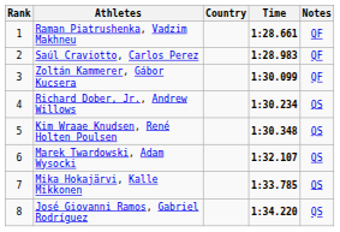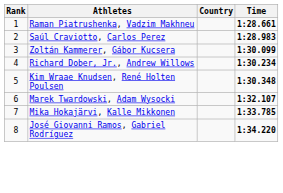 <table class="wikitable sortable" width=50% style="text-align:center">
 <tr>
 <th>Rank</th>
 <th>Athletes</th>
 <th>Country</th>
 <th>Time</th>
-<th>Notes</th>
 </tr>
 <tr>
 <td>1</td>
 <td align=left><a href='#'>Raman Piatrushenka</a>, <a href='#'>Vadzim Makhneu</a></td>
 <td align=left></td>
 <td><strong>1:28.661</strong></td>
-<td><a href='#'>QF</a></td>
 </tr>
 <tr>
 <td>2</td>
 <td align=left><a href='#'>Saúl Craviotto</a>, <a href='#'>Carlos Perez</a></td>
 <td align=left></td>
 <td><strong>1:28.983</strong></td>
-<td><a href='#'>QF</a></td>
 </tr>
 <tr>
 <td>3</td>
 <td align=left><a href='#'>Zoltán Kammerer</a>, <a href='#'>Gábor Kucsera</a></td>
 <td align=left></td>
 <td><strong>1:30.099</strong></td>
-<td><a href='#'>QF</a></td>
 </tr>
 <tr>
 <td>4</td>
 <td align=left><a href='#'>Richard Dober, Jr.</a>, <a href='#'>Andrew Willows</a></td>
 <td align=left></td>
 <td><strong>1:30.234</strong></td>
-<td><a href='#'>QS</a></td>
 </tr>
 <tr>
 <td>5</td>
 <td align=left><a href='#'>Kim Wraae Knudsen</a>, <a href='#'>René Holten Poulsen</a></td>
 <td align=left></td>
 <td><strong>1:30.348</strong></td>
-<td><a href='#'>QS</a></td>
 </tr>
 <tr>
 <td>6</td>
 <td align=left><a href='#'>Marek Twardowski</a>, <a href='#'>Adam Wysocki</a></td>
 <td align=left></td>
 <td><strong>1:32.107</strong></td>
-<td><a href='#'>QS</a></td>
 </tr>
 <tr>
 <td>7</td>
 <td align=left><a href='#'>Mika Hokajärvi</a>, <a href='#'>Kalle Mikkonen</a></td>
 <td align=left></td>
 <td><strong>1:33.785</strong></td>
-<td><a href='#'>QS</a></td>
 </tr>
 <tr>
 <td>8</td>
 <td align=left><a href='#'>José Giovanni Ramos</a>, <a href='#'>Gabriel Rodríguez</a></td>
 <td align=left></td>
 <td><strong>1:34.220</strong></td>
-<td><a href='#'>QS</a></td>
 </tr>
 </table>
